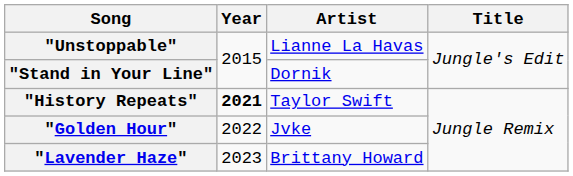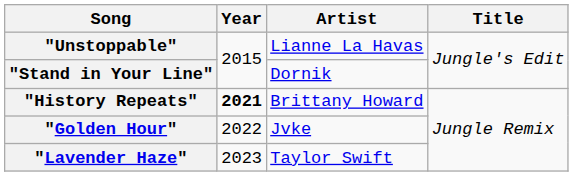 <table class="wikitable plainrowheaders">
 <tr>
 <th>Song</th>
 <th>Year</th>
 <th>Artist</th>
 <th>Title</th>
 </tr>
 <tr>
 <th scope="row">"Unstoppable"</th>
 <td rowspan="2">2015</td>
 <td><a href='#'>Lianne La Havas</a></td>
 <td rowspan="2"><em>Jungle's Edit</em></td>
 </tr>
 <tr>
 <th scope="row">"Stand in Your Line"</th>
 <td><a href='#'>Dornik</a></td>
 </tr>
 <tr>
 <th scope="row">"History Repeats"</th>
 <td><strong>2021</strong></td>
-<td><a href='#'>Taylor Swift</a></td>
+<td><a href='#'>Brittany Howard</a></td>
 <td rowspan="3"><em>Jungle Remix</em></td>
 </tr>
 <tr>
 <th scope="row">"<a href='#'>Golden Hour</a>"</th>
 <td>2022</td>
 <td><a href='#'>Jvke</a></td>
 </tr>
 <tr>
 <th scope="row">"<a href='#'>Lavender Haze</a>"</th>
 <td>2023</td>
-<td><a href='#'>Brittany Howard</a></td>
+<td><a href='#'>Taylor Swift</a></td>
 </tr>
 </table>
